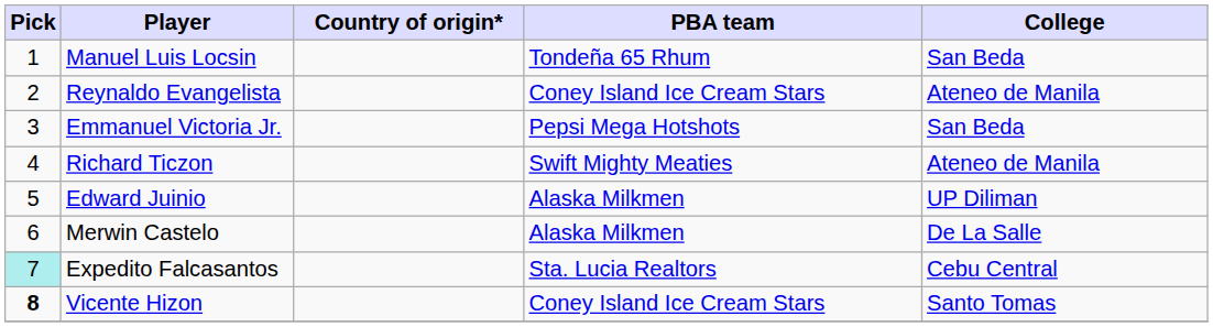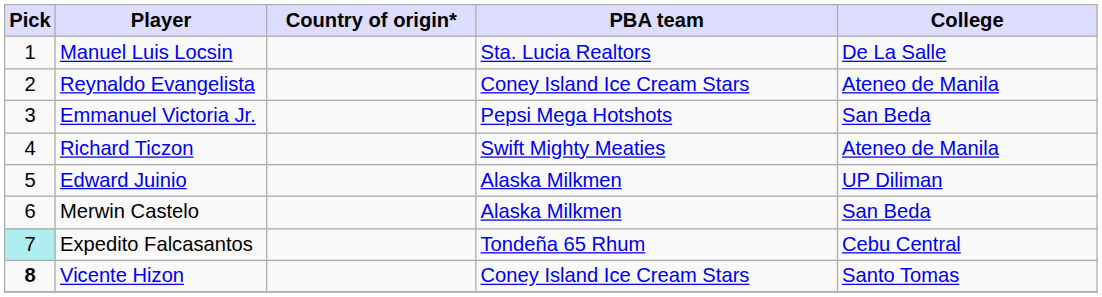 <table class="wikitable">
 <tr>
 <th style="background:#DDDDFF;">Pick</th>
 <th style="background:#DDDDFF;" width="20%">Player</th>
 <th style="background:#DDDDFF;" width="20%">Country of origin*</th>
 <th style="background:#DDDDFF;" width="35%">PBA team</th>
 <th style="background:#DDDDFF;" width="25%">College</th>
 </tr>
 <tr>
 <td align=center>1</td>
 <td><a href='#'>Manuel Luis Locsin</a></td>
 <td></td>
-<td><a href='#'>Tondeña 65 Rhum</a></td>
-<td><a href='#'>San Beda</a></td>
+<td><a href='#'>Sta. Lucia Realtors</a></td>
+<td><a href='#'>De La Salle</a></td>
 </tr>
 <tr>
 <td align=center>2</td>
 <td><a href='#'>Reynaldo Evangelista</a></td>
 <td></td>
 <td><a href='#'>Coney Island Ice Cream Stars</a></td>
 <td><a href='#'>Ateneo de Manila</a></td>
 </tr>
 <tr>
 <td align=center>3</td>
 <td><a href='#'>Emmanuel Victoria Jr.</a></td>
 <td></td>
 <td><a href='#'>Pepsi Mega Hotshots</a></td>
 <td><a href='#'>San Beda</a></td>
 </tr>
 <tr>
 <td align=center>4</td>
 <td><a href='#'>Richard Ticzon</a></td>
 <td></td>
 <td><a href='#'>Swift Mighty Meaties</a></td>
 <td><a href='#'>Ateneo de Manila</a></td>
 </tr>
 <tr>
 <td align=center>5</td>
 <td><a href='#'>Edward Juinio</a></td>
 <td></td>
 <td><a href='#'>Alaska Milkmen</a></td>
 <td><a href='#'>UP Diliman</a></td>
 </tr>
 <tr>
 <td align=center>6</td>
 <td>Merwin Castelo</td>
 <td></td>
 <td><a href='#'>Alaska Milkmen</a></td>
-<td><a href='#'>De La Salle</a></td>
+<td><a href='#'>San Beda</a></td>
 </tr>
 <tr>
 <td align=center style="background: paleturquoise;">7</td>
 <td>Expedito Falcasantos</td>
 <td></td>
-<td><a href='#'>Sta. Lucia Realtors</a></td>
+<td><a href='#'>Tondeña 65 Rhum</a></td>
 <td><a href='#'>Cebu Central</a></td>
 </tr>
 <tr>
 <td align=center><strong>8</strong></td>
 <td><a href='#'>Vicente Hizon</a></td>
 <td></td>
 <td><a href='#'>Coney Island Ice Cream Stars</a></td>
 <td><a href='#'>Santo Tomas</a></td>
 </tr>
 <tr>
 </tr>
 </table>
